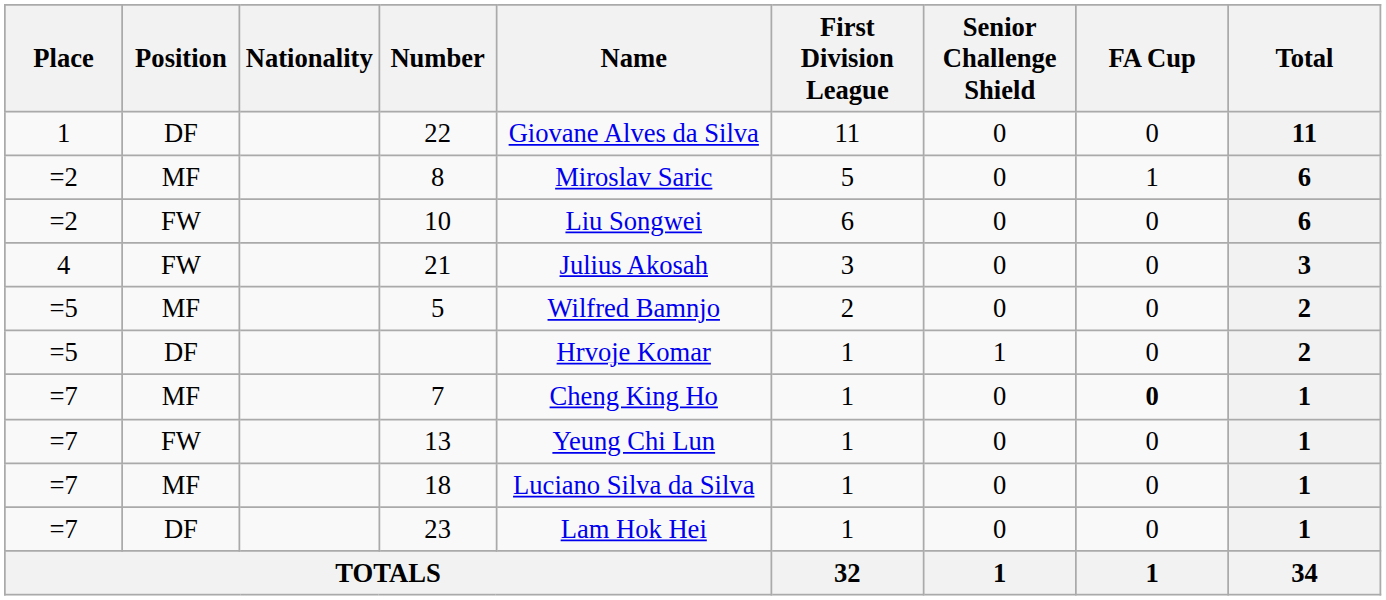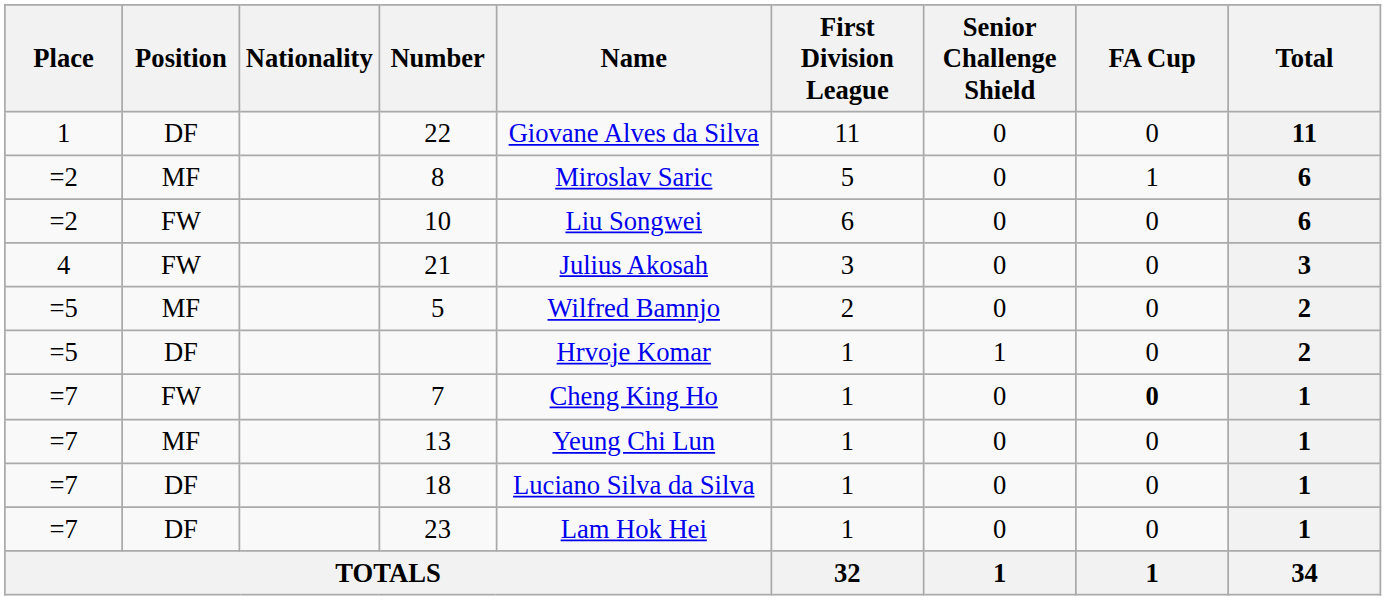 <table class="wikitable" style="font-size: 95%; text-align: center;">
 <tr>
 <th width=60>Place</th>
 <th width=60>Position</th>
 <th width=60>Nationality</th>
 <th width=60>Number</th>
 <th width=150>Name</th>
 <th width=80>First Division League</th>
 <th width=80>Senior Challenge Shield</th>
 <th width=80>FA Cup</th>
 <th width=80><strong>Total</strong></th>
 </tr>
 <tr>
 <td>1</td>
 <td>DF</td>
 <td></td>
 <td>22</td>
 <td><a href='#'>Giovane Alves da Silva</a></td>
 <td>11</td>
 <td>0</td>
 <td>0</td>
 <th>11</th>
 </tr>
 <tr>
 <td>=2</td>
 <td>MF</td>
 <td></td>
 <td>8</td>
 <td><a href='#'>Miroslav Saric</a></td>
 <td>5</td>
 <td>0</td>
 <td>1</td>
 <th>6</th>
 </tr>
 <tr>
 <td>=2</td>
 <td>FW</td>
 <td></td>
 <td>10</td>
 <td><a href='#'>Liu Songwei</a></td>
 <td>6</td>
 <td>0</td>
 <td>0</td>
 <th>6</th>
 </tr>
 <tr>
 <td>4</td>
 <td>FW</td>
 <td></td>
 <td>21</td>
 <td><a href='#'>Julius Akosah</a></td>
 <td>3</td>
 <td>0</td>
 <td>0</td>
 <th>3</th>
 </tr>
 <tr>
 <td>=5</td>
 <td>MF</td>
 <td></td>
 <td>5</td>
 <td><a href='#'>Wilfred Bamnjo</a></td>
 <td>2</td>
 <td>0</td>
 <td>0</td>
 <th>2</th>
 </tr>
 <tr>
 <td>=5</td>
 <td>DF</td>
 <td></td>
 <td></td>
 <td><a href='#'>Hrvoje Komar</a></td>
 <td>1</td>
 <td>1</td>
 <td>0</td>
 <th>2</th>
 </tr>
 <tr>
 <td>=7</td>
-<td>MF</td>
+<td>FW</td>
 <td></td>
 <td>7</td>
 <td><a href='#'>Cheng King Ho</a></td>
 <td>1</td>
 <td>0</td>
 <td><strong>0</strong></td>
 <th>1</th>
 </tr>
 <tr>
 <td>=7</td>
-<td>FW</td>
+<td>MF</td>
 <td></td>
 <td>13</td>
 <td><a href='#'>Yeung Chi Lun</a></td>
 <td>1</td>
 <td>0</td>
 <td>0</td>
 <th>1</th>
 </tr>
 <tr>
 <td>=7</td>
-<td>MF</td>
+<td>DF</td>
 <td></td>
 <td>18</td>
 <td><a href='#'>Luciano Silva da Silva</a></td>
 <td>1</td>
 <td>0</td>
 <td>0</td>
 <th>1</th>
 </tr>
 <tr>
 <td>=7</td>
 <td>DF</td>
 <td></td>
 <td>23</td>
 <td><a href='#'>Lam Hok Hei</a></td>
 <td>1</td>
 <td>0</td>
 <td>0</td>
 <th>1</th>
 </tr>
 <tr>
 <th colspan="5">TOTALS</th>
 <th>32</th>
 <th>1</th>
 <th>1</th>
 <th>34</th>
 </tr>
 </table>
